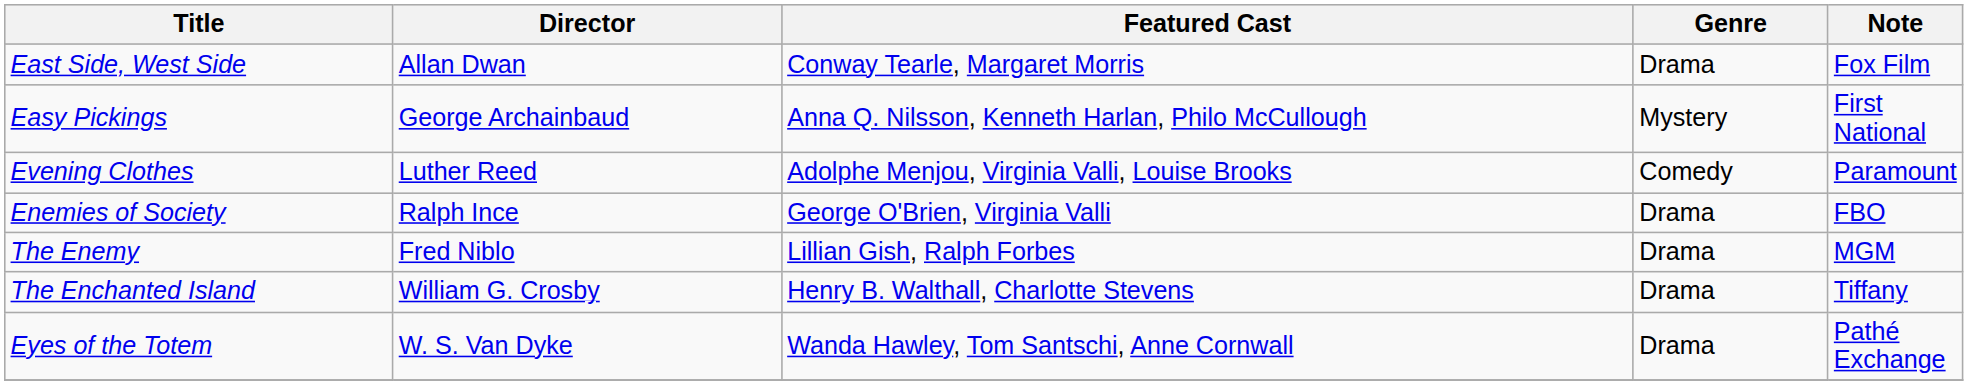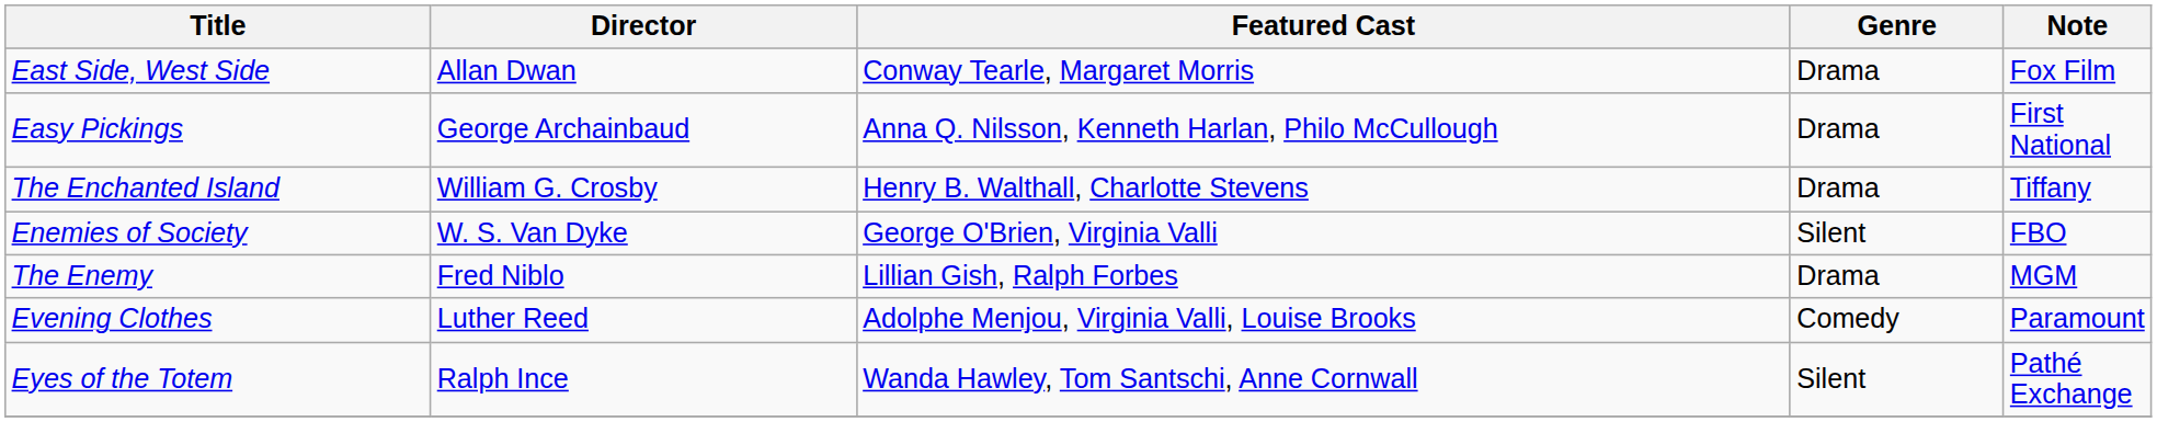 <table class="wikitable">
 <tr>
 <th style="width:20%;">Title</th>
 <th style="width:20%;">Director</th>
 <th style="width:44%;">Featured Cast</th>
 <th style="width:10%;">Genre</th>
 <th style="width:10%;">Note</th>
 </tr>
 <tr>
 <td><em><a href='#'>East Side, West Side</a></em></td>
 <td><a href='#'>Allan Dwan</a></td>
 <td><a href='#'>Conway Tearle</a>, <a href='#'>Margaret Morris</a></td>
 <td>Drama</td>
 <td><a href='#'>Fox Film</a></td>
 </tr>
 <tr>
 <td><em><a href='#'>Easy Pickings</a></em></td>
 <td><a href='#'>George Archainbaud</a></td>
 <td><a href='#'>Anna Q. Nilsson</a>, <a href='#'>Kenneth Harlan</a>, <a href='#'>Philo McCullough</a></td>
-<td>Mystery</td>
+<td>Drama</td>
 <td><a href='#'>First National</a></td>
 </tr>
 <tr>
-<td><em><a href='#'>Evening Clothes</a></em></td>
-<td><a href='#'>Luther Reed</a></td>
-<td><a href='#'>Adolphe Menjou</a>, <a href='#'>Virginia Valli</a>, <a href='#'>Louise Brooks</a></td>
-<td>Comedy</td>
-<td><a href='#'>Paramount</a></td>
+<td><em><a href='#'>The Enchanted Island</a></em></td>
+<td><a href='#'>William G. Crosby</a></td>
+<td><a href='#'>Henry B. Walthall</a>, <a href='#'>Charlotte Stevens</a></td>
+<td>Drama</td>
+<td><a href='#'>Tiffany</a></td>
 </tr>
 <tr>
 <td><em><a href='#'>Enemies of Society</a></em></td>
-<td><a href='#'>Ralph Ince</a></td>
+<td><a href='#'>W. S. Van Dyke</a></td>
 <td><a href='#'>George O'Brien</a>, <a href='#'>Virginia Valli</a></td>
-<td>Drama</td>
+<td>Silent</td>
 <td><a href='#'>FBO</a></td>
 </tr>
 <tr>
 <td><em><a href='#'>The Enemy</a></em></td>
 <td><a href='#'>Fred Niblo</a></td>
 <td><a href='#'>Lillian Gish</a>, <a href='#'>Ralph Forbes</a></td>
 <td>Drama</td>
 <td><a href='#'>MGM</a></td>
 </tr>
 <tr>
-<td><em><a href='#'>The Enchanted Island</a></em></td>
-<td><a href='#'>William G. Crosby</a></td>
-<td><a href='#'>Henry B. Walthall</a>, <a href='#'>Charlotte Stevens</a></td>
-<td>Drama</td>
-<td><a href='#'>Tiffany</a></td>
+<td><em><a href='#'>Evening Clothes</a></em></td>
+<td><a href='#'>Luther Reed</a></td>
+<td><a href='#'>Adolphe Menjou</a>, <a href='#'>Virginia Valli</a>, <a href='#'>Louise Brooks</a></td>
+<td>Comedy</td>
+<td><a href='#'>Paramount</a></td>
 </tr>
 <tr>
 <td><em><a href='#'>Eyes of the Totem</a></em></td>
-<td><a href='#'>W. S. Van Dyke</a></td>
+<td><a href='#'>Ralph Ince</a></td>
 <td><a href='#'>Wanda Hawley</a>, <a href='#'>Tom Santschi</a>, <a href='#'>Anne Cornwall</a></td>
-<td>Drama</td>
+<td>Silent</td>
 <td><a href='#'>Pathé Exchange</a></td>
 </tr>
 <tr>
 </tr>
 </table>
